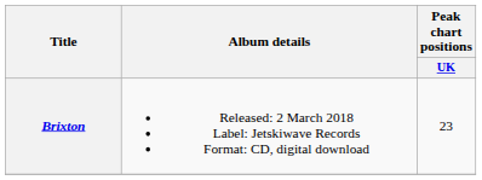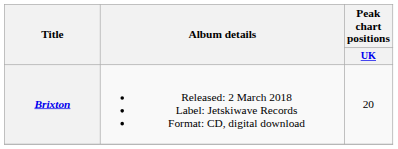 <table class="wikitable plainrowheaders" style="text-align:center;" border="1">
 <tr>
 <th scope="col" rowspan="2" style="width:8em;">Title</th>
 <th scope="col" rowspan="2" style="width:21em;">Album details</th>
 <th scope="col" colspan="3">Peak chart positions</th>
 </tr>
 <tr>
 <th scope="col" style="width:2.9em;font-size:90%;"><a href='#'>UK</a><br></th>
 </tr>
 <tr>
 <th scope="row"><em><a href='#'>Brixton</a></em></th>
 <td><br><ul><li>Released: 2 March 2018</li><li>Label: Jetskiwave Records</li><li>Format: CD, digital download</li></ul></td>
-<td>23</td>
+<td>20</td>
 </tr>
 <tr>
 </tr>
 </table>
